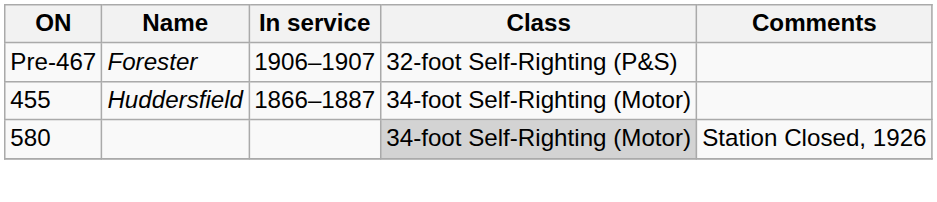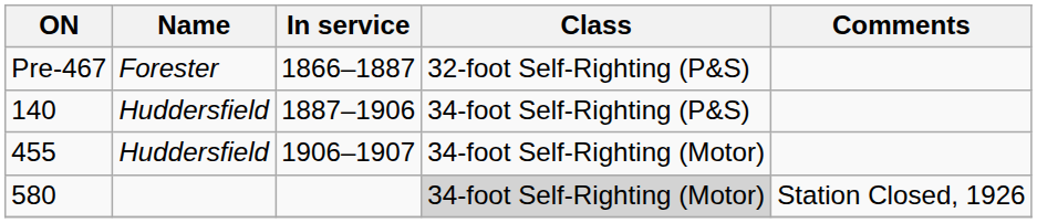 <table class="wikitable">
 <tr>
 <th>ON</th>
 <th>Name</th>
 <th>In service</th>
 <th>Class</th>
 <th>Comments</th>
 </tr>
 <tr>
 <td>Pre-467</td>
 <td><em>Forester</em></td>
-<td>1906–1907</td>
+<td>1866–1887</td>
 <td>32-foot Self-Righting (P&S)</td>
+<td></td>
+</tr>
+<tr>
+<td>140</td>
+<td><em>Huddersfield</em></td>
+<td>1887–1906</td>
+<td>34-foot Self-Righting (P&S)</td>
 <td></td>
 </tr>
 <tr>
 <td>455</td>
 <td><em>Huddersfield</em></td>
-<td>1866–1887</td>
+<td>1906–1907</td>
 <td>34-foot Self-Righting (Motor)</td>
 <td></td>
 </tr>
 <tr>
 <td>580</td>
 <td></td>
 <td></td>
 <td style="background: lightgrey;">34-foot Self-Righting (Motor)</td>
 <td>Station Closed, 1926</td>
 </tr>
 <tr>
 </tr>
 </table>
